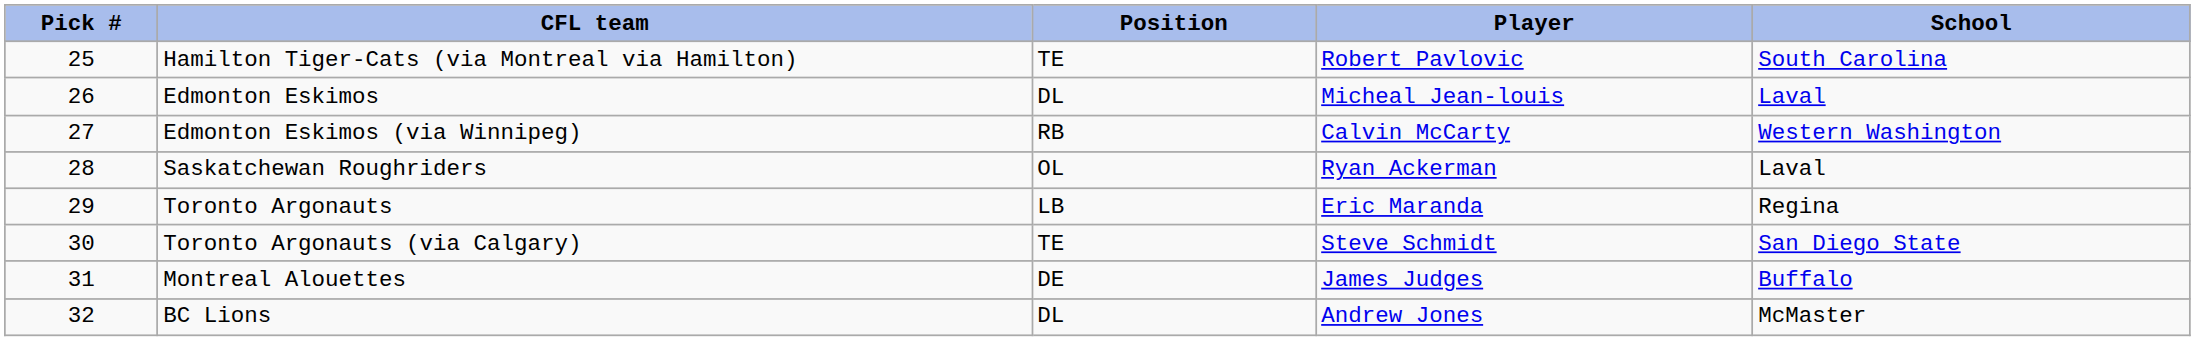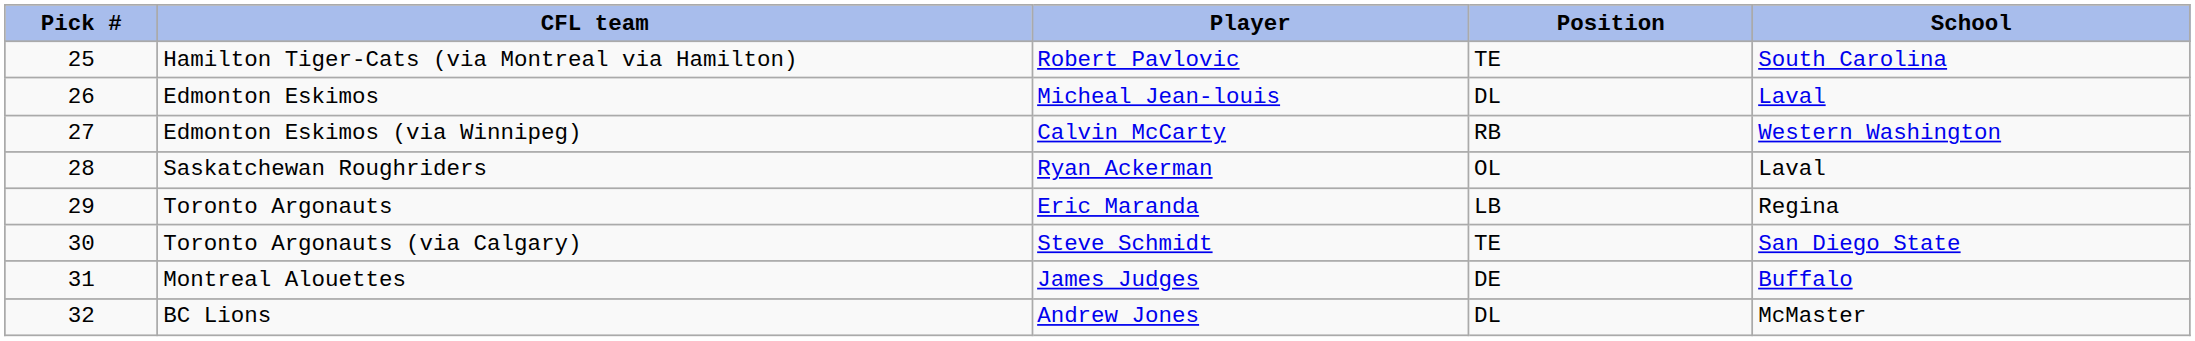 <table class="wikitable" style="width: 100%">
 <tr>
 <th style="background:#A8BDEC;" width=7%>Pick #</th>
 <th width=40% style="background:#A8BDEC;">CFL team</th>
+<th width=20% style="background:#A8BDEC;">Player</th>
 <th width=13% style="background:#A8BDEC;">Position</th>
-<th width=20% style="background:#A8BDEC;">Player</th>
 <th width=20% style="background:#A8BDEC;">School</th>
 </tr>
 <tr>
 <td align=center>25</td>
 <td>Hamilton Tiger-Cats (via Montreal via Hamilton)</td>
+<td><a href='#'>Robert Pavlovic</a></td>
 <td>TE</td>
-<td><a href='#'>Robert Pavlovic</a></td>
 <td><a href='#'>South Carolina</a></td>
 </tr>
 <tr>
 <td align=center>26</td>
 <td>Edmonton Eskimos</td>
+<td><a href='#'>Micheal Jean-louis</a></td>
 <td>DL</td>
-<td><a href='#'>Micheal Jean-louis</a></td>
 <td><a href='#'>Laval</a></td>
 </tr>
 <tr>
 <td align=center>27</td>
 <td>Edmonton Eskimos (via Winnipeg)</td>
+<td><a href='#'>Calvin McCarty</a></td>
 <td>RB</td>
-<td><a href='#'>Calvin McCarty</a></td>
 <td><a href='#'>Western Washington</a></td>
 </tr>
 <tr>
 <td align=center>28</td>
 <td>Saskatchewan Roughriders</td>
+<td><a href='#'>Ryan Ackerman</a></td>
 <td>OL</td>
-<td><a href='#'>Ryan Ackerman</a></td>
 <td>Laval</td>
 </tr>
 <tr>
 <td align=center>29</td>
 <td>Toronto Argonauts</td>
+<td><a href='#'>Eric Maranda</a></td>
 <td>LB</td>
-<td><a href='#'>Eric Maranda</a></td>
 <td>Regina</td>
 </tr>
 <tr>
 <td align=center>30</td>
 <td>Toronto Argonauts (via Calgary)</td>
+<td><a href='#'>Steve Schmidt</a></td>
 <td>TE</td>
-<td><a href='#'>Steve Schmidt</a></td>
 <td><a href='#'>San Diego State</a></td>
 </tr>
 <tr>
 <td align=center>31</td>
 <td>Montreal Alouettes</td>
+<td><a href='#'>James Judges</a></td>
 <td>DE</td>
-<td><a href='#'>James Judges</a></td>
 <td><a href='#'>Buffalo</a></td>
 </tr>
 <tr>
 <td align=center>32</td>
 <td>BC Lions</td>
+<td><a href='#'>Andrew Jones</a></td>
 <td>DL</td>
-<td><a href='#'>Andrew Jones</a></td>
 <td>McMaster</td>
 </tr>
 </table>
